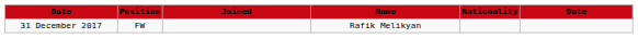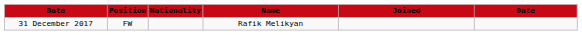 <table class="wikitable"  style="text-align:center; font-size:90%; ">
 <tr>
 <th style="background:#C80815; color:black; width:150px;">Date</th>
 <th style="background:#C80815; color:black; width:50px;">Position</th>
+<th style="background:#C80815; color:black; width:50px;">Nationality</th>
+<th style="background:#C80815; color:black; width:200px;">Name</th>
 <th style="background:#C80815; color:black; width:200px;">Joined</th>
-<th style="background:#C80815; color:black; width:200px;">Name</th>
-<th style="background:#C80815; color:black; width:50px;">Nationality</th>
 <th style="background:#C80815; color:black; width:150px;">Date</th>
 </tr>
 <tr>
 <td>31 December 2017</td>
 <td>FW</td>
 <td></td>
 <td>Rafik Melikyan</td>
 <td></td>
 <td></td>
 </tr>
 </table>
